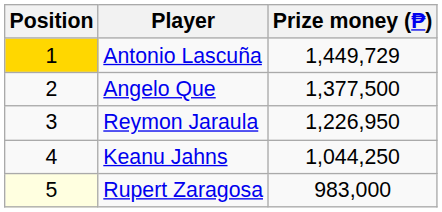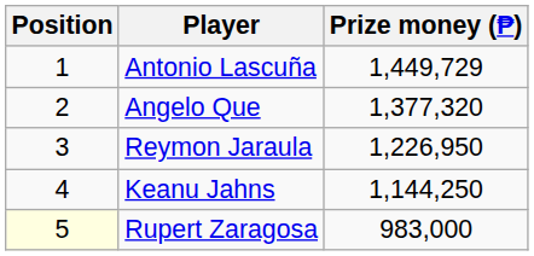 <table class=wikitable>
 <tr>
 <th>Position</th>
 <th>Player</th>
 <th>Prize money (<a href='#'>₱</a>)</th>
 </tr>
 <tr>
-<td align=center style="background: gold;">1</td>
+<td align=center>1</td>
 <td> <a href='#'>Antonio Lascuña</a></td>
 <td align=center>1,449,729</td>
 </tr>
 <tr>
 <td align=center>2</td>
 <td> <a href='#'>Angelo Que</a></td>
-<td align=center>1,377,500</td>
+<td align=center>1,377,320</td>
 </tr>
 <tr>
 <td align=center>3</td>
 <td> <a href='#'>Reymon Jaraula</a></td>
 <td align=center>1,226,950</td>
 </tr>
 <tr>
 <td align=center>4</td>
 <td> <a href='#'>Keanu Jahns</a></td>
-<td align=center>1,044,250</td>
+<td align=center>1,144,250</td>
 </tr>
 <tr>
 <td align=center style="background: lightyellow;">5</td>
 <td> <a href='#'>Rupert Zaragosa</a></td>
 <td align=center>983,000</td>
 </tr>
 </table>
